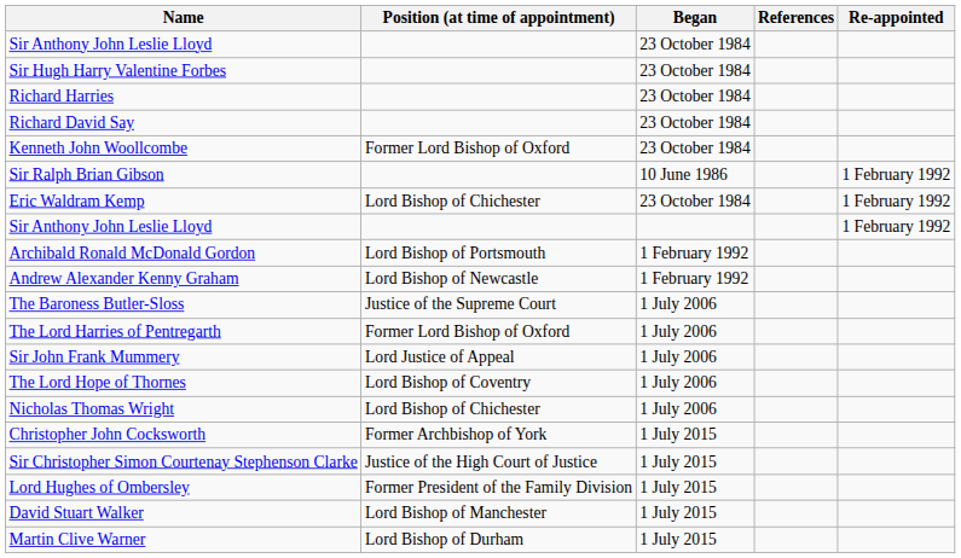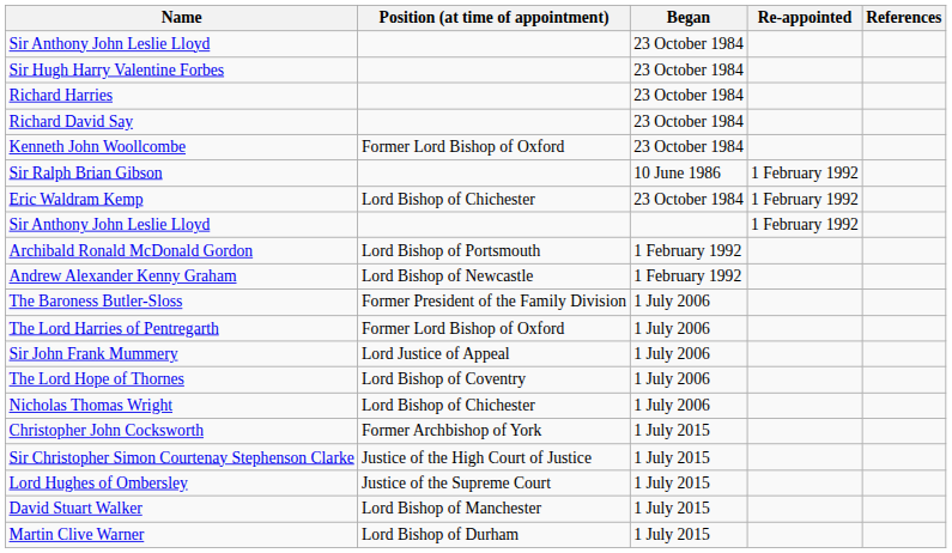 <table class="wikitable">
 <tr>
 <th>Name</th>
 <th>Position (at time of appointment)</th>
 <th>Began</th>
+<th>Re-appointed</th>
 <th>References</th>
-<th>Re-appointed</th>
 </tr>
 <tr>
 <td><a href='#'>Sir Anthony John Leslie Lloyd</a></td>
 <td></td>
 <td>23 October 1984</td>
 <td></td>
 <td></td>
 </tr>
 <tr>
 <td><a href='#'>Sir Hugh Harry Valentine Forbes</a></td>
 <td></td>
 <td>23 October 1984</td>
 <td></td>
 <td></td>
 </tr>
 <tr>
 <td><a href='#'>Richard Harries</a></td>
 <td></td>
 <td>23 October 1984</td>
 <td></td>
 <td></td>
 </tr>
 <tr>
 <td><a href='#'>Richard David Say</a></td>
 <td></td>
 <td>23 October 1984</td>
 <td></td>
 <td></td>
 </tr>
 <tr>
 <td><a href='#'>Kenneth John Woollcombe</a></td>
 <td>Former Lord Bishop of Oxford</td>
 <td>23 October 1984</td>
 <td></td>
 <td></td>
 </tr>
 <tr>
 <td><a href='#'>Sir Ralph Brian Gibson</a></td>
 <td></td>
 <td>10 June 1986</td>
+<td>1 February 1992</td>
 <td></td>
-<td>1 February 1992</td>
 </tr>
 <tr>
 <td><a href='#'>Eric Waldram Kemp</a></td>
 <td>Lord Bishop of Chichester</td>
 <td>23 October 1984</td>
+<td>1 February 1992</td>
 <td></td>
-<td>1 February 1992</td>
 </tr>
 <tr>
 <td><a href='#'>Sir Anthony John Leslie Lloyd</a></td>
 <td></td>
 <td></td>
+<td>1 February 1992</td>
 <td></td>
-<td>1 February 1992</td>
 </tr>
 <tr>
 <td><a href='#'>Archibald Ronald McDonald Gordon</a></td>
 <td>Lord Bishop of Portsmouth</td>
 <td>1 February 1992</td>
 <td></td>
 <td></td>
 </tr>
 <tr>
 <td><a href='#'>Andrew Alexander Kenny Graham</a></td>
 <td>Lord Bishop of Newcastle</td>
 <td>1 February 1992</td>
 <td></td>
 <td></td>
 </tr>
 <tr>
 <td><a href='#'>The Baroness Butler-Sloss</a></td>
-<td>Justice of the Supreme Court</td>
+<td>Former President of the Family Division</td>
 <td>1 July 2006</td>
 <td></td>
 <td></td>
 </tr>
 <tr>
 <td><a href='#'>The Lord Harries of Pentregarth</a></td>
 <td>Former Lord Bishop of Oxford</td>
 <td>1 July 2006</td>
 <td></td>
 <td></td>
 </tr>
 <tr>
 <td><a href='#'>Sir John Frank Mummery</a></td>
 <td>Lord Justice of Appeal</td>
 <td>1 July 2006</td>
 <td></td>
 <td></td>
 </tr>
 <tr>
 <td><a href='#'>The Lord Hope of Thornes</a></td>
 <td>Lord Bishop of Coventry</td>
 <td>1 July 2006</td>
 <td></td>
 <td></td>
 </tr>
 <tr>
 <td><a href='#'>Nicholas Thomas Wright</a></td>
 <td>Lord Bishop of Chichester</td>
 <td>1 July 2006</td>
 <td></td>
 <td></td>
 </tr>
 <tr>
 <td><a href='#'>Christopher John Cocksworth</a></td>
 <td>Former Archbishop of York</td>
 <td>1 July 2015</td>
 <td></td>
 <td></td>
 </tr>
 <tr>
 <td><a href='#'>Sir Christopher Simon Courtenay Stephenson Clarke</a></td>
 <td>Justice of the High Court of Justice</td>
 <td>1 July 2015</td>
 <td></td>
 <td></td>
 </tr>
 <tr>
 <td><a href='#'>Lord Hughes of Ombersley</a></td>
-<td>Former President of the Family Division</td>
+<td>Justice of the Supreme Court</td>
 <td>1 July 2015</td>
 <td></td>
 <td></td>
 </tr>
 <tr>
 <td><a href='#'>David Stuart Walker</a></td>
 <td>Lord Bishop of Manchester</td>
 <td>1 July 2015</td>
 <td></td>
 <td></td>
 </tr>
 <tr>
 <td><a href='#'>Martin Clive Warner</a></td>
 <td>Lord Bishop of Durham</td>
 <td>1 July 2015</td>
 <td></td>
 <td></td>
 </tr>
 </table>
